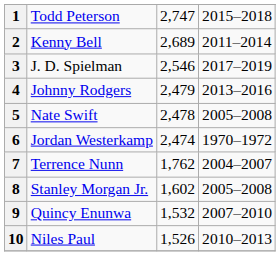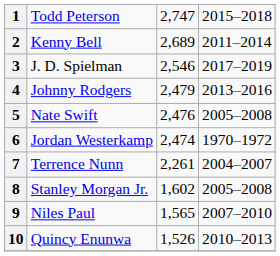 <table class=wikitable>
 <tr>
 </tr>
 <tr>
 <th>1</th>
 <td><a href='#'>Todd Peterson</a></td>
 <td>2,747</td>
 <td>2015–2018</td>
 </tr>
 <tr>
 <th>2</th>
 <td><a href='#'>Kenny Bell</a></td>
 <td>2,689</td>
 <td>2011–2014</td>
 </tr>
 <tr>
 <th>3</th>
 <td>J. D. Spielman</td>
 <td>2,546</td>
 <td>2017–2019</td>
 </tr>
 <tr>
 <th>4</th>
 <td><a href='#'>Johnny Rodgers</a></td>
 <td>2,479</td>
 <td>2013–2016</td>
 </tr>
 <tr>
 <th>5</th>
 <td><a href='#'>Nate Swift</a></td>
-<td>2,478</td>
+<td>2,476</td>
 <td>2005–2008</td>
 </tr>
 <tr>
 <th>6</th>
 <td><a href='#'>Jordan Westerkamp</a></td>
 <td>2,474</td>
 <td>1970–1972</td>
 </tr>
 <tr>
 <th>7</th>
 <td><a href='#'>Terrence Nunn</a></td>
-<td>1,762</td>
+<td>2,261</td>
 <td>2004–2007</td>
 </tr>
 <tr>
 <th>8</th>
 <td><a href='#'>Stanley Morgan Jr.</a></td>
 <td>1,602</td>
 <td>2005–2008</td>
 </tr>
 <tr>
 <th>9</th>
-<td><a href='#'>Quincy Enunwa</a></td>
-<td>1,532</td>
+<td><a href='#'>Niles Paul</a></td>
+<td>1,565</td>
 <td>2007–2010</td>
 </tr>
 <tr>
 <th>10</th>
-<td><a href='#'>Niles Paul</a></td>
+<td><a href='#'>Quincy Enunwa</a></td>
 <td>1,526</td>
 <td>2010–2013</td>
 </tr>
 <tr>
 </tr>
 </table>
